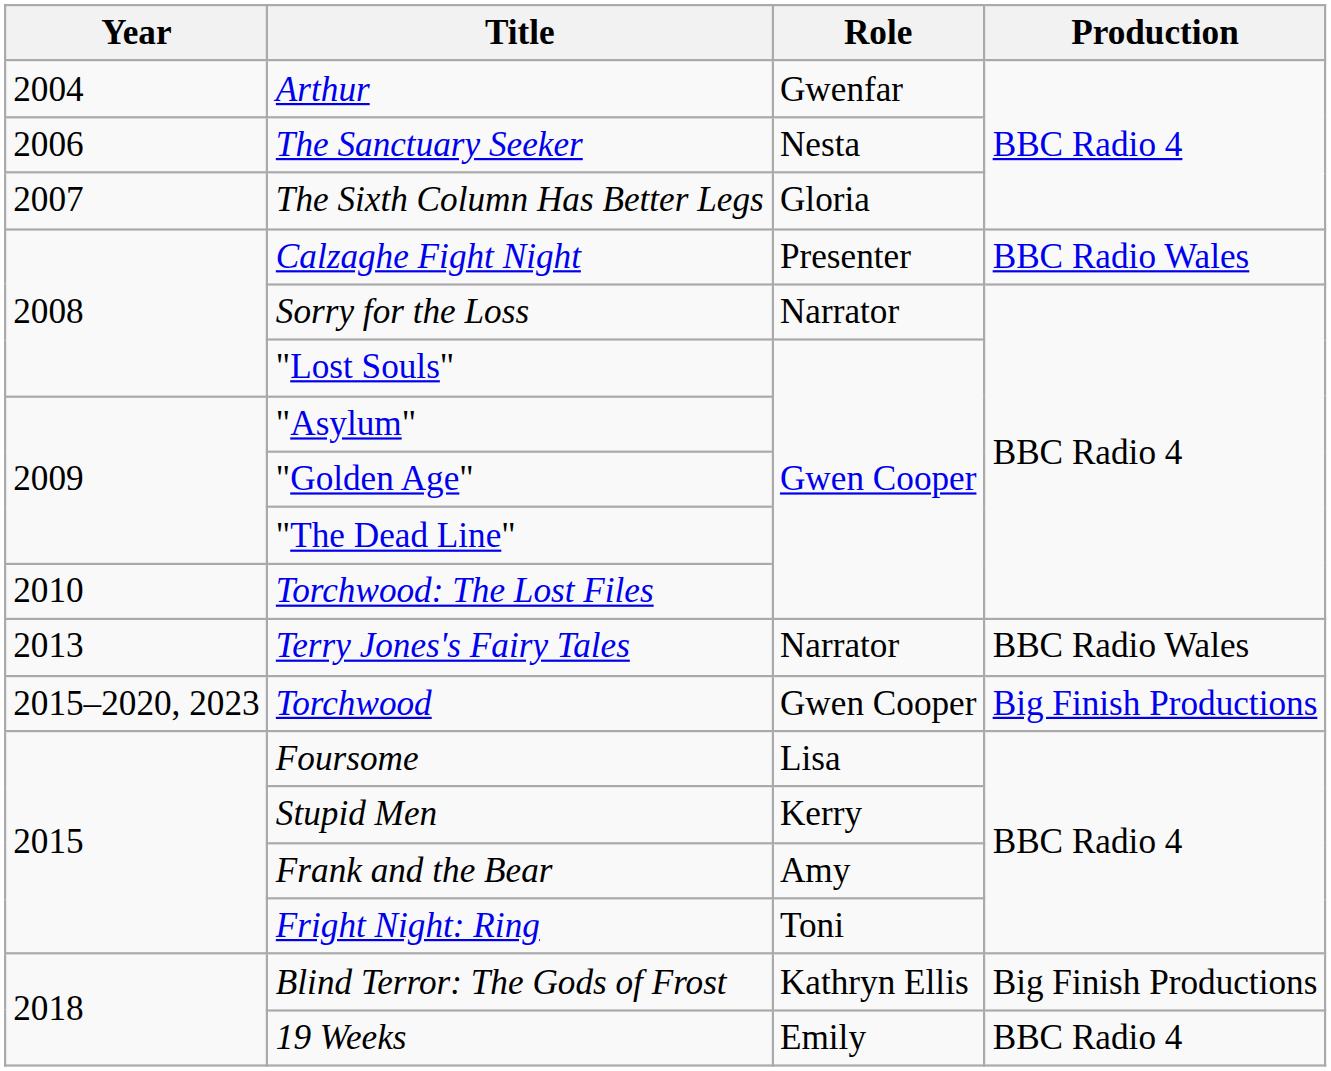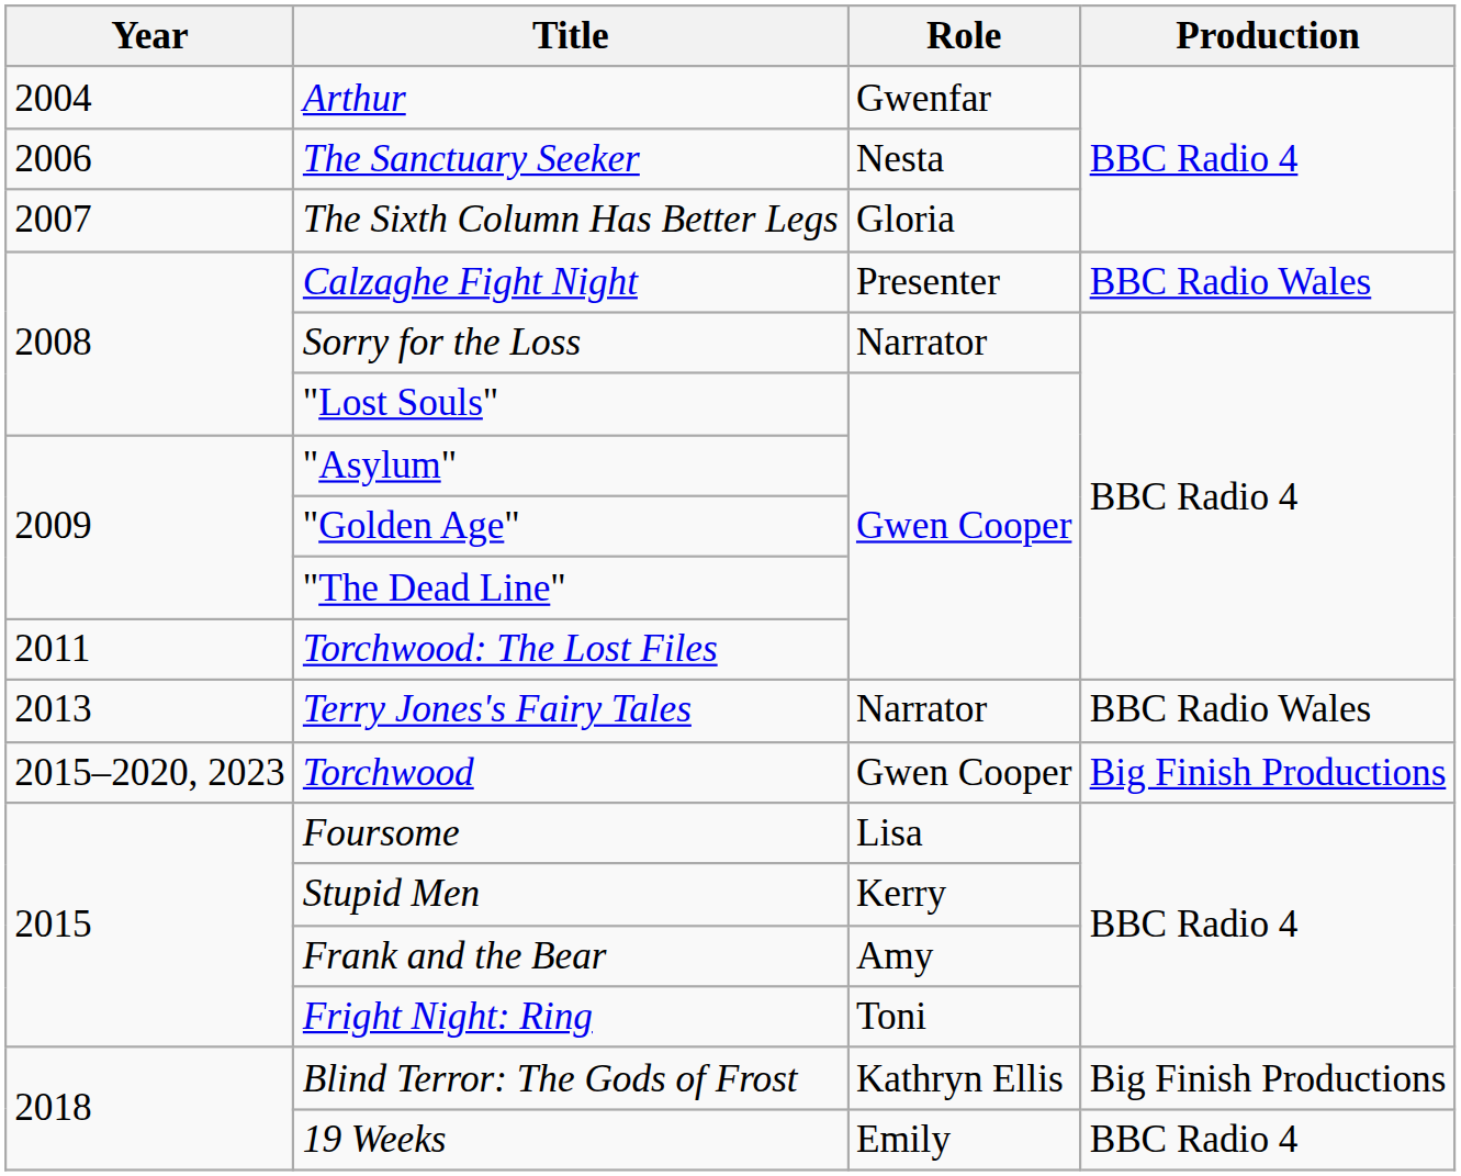 <table class="wikitable sortable">
 <tr>
 <th>Year</th>
 <th>Title</th>
 <th>Role</th>
 <th class="unsortable">Production</th>
 </tr>
 <tr>
 <td>2004</td>
 <td><em><a href='#'>Arthur</a></em></td>
 <td>Gwenfar</td>
 <td rowspan="3"><a href='#'>BBC Radio 4</a></td>
 </tr>
 <tr>
 <td>2006</td>
 <td><em><a href='#'>The Sanctuary Seeker</a></em></td>
 <td>Nesta</td>
 </tr>
 <tr>
 <td>2007</td>
 <td><em>The Sixth Column Has Better Legs</em></td>
 <td>Gloria</td>
 </tr>
 <tr>
 <td rowspan="3">2008</td>
 <td><em><a href='#'>Calzaghe Fight Night</a></em></td>
 <td>Presenter</td>
 <td><a href='#'>BBC Radio Wales</a></td>
 </tr>
 <tr>
 <td><em>Sorry for the Loss</em></td>
 <td>Narrator</td>
 <td rowspan="6">BBC Radio 4</td>
 </tr>
 <tr>
 <td>"<a href='#'>Lost Souls</a>"</td>
 <td rowspan="5"><a href='#'>Gwen Cooper</a></td>
 </tr>
 <tr>
 <td rowspan="3">2009</td>
 <td>"<a href='#'>Asylum</a>"</td>
 </tr>
 <tr>
 <td>"<a href='#'>Golden Age</a>"</td>
 </tr>
 <tr>
 <td>"<a href='#'>The Dead Line</a>"</td>
 </tr>
 <tr>
-<td>2010</td>
+<td>2011</td>
 <td><em><a href='#'>Torchwood: The Lost Files</a></em></td>
 </tr>
 <tr>
 <td>2013</td>
 <td><em><a href='#'>Terry Jones's Fairy Tales</a></em></td>
 <td>Narrator</td>
 <td>BBC Radio Wales</td>
 </tr>
 <tr>
 <td>2015–2020, 2023</td>
 <td><em><a href='#'>Torchwood</a></em></td>
 <td>Gwen Cooper</td>
 <td><a href='#'>Big Finish Productions</a></td>
 </tr>
 <tr>
 <td rowspan="4">2015</td>
 <td><em>Foursome</em></td>
 <td>Lisa</td>
 <td rowspan="4">BBC Radio 4</td>
 </tr>
 <tr>
 <td><em>Stupid Men</em></td>
 <td>Kerry</td>
 </tr>
 <tr>
 <td><em>Frank and the Bear</em></td>
 <td>Amy</td>
 </tr>
 <tr>
 <td><em><a href='#'>Fright Night: Ring</a></em></td>
 <td>Toni</td>
 </tr>
 <tr>
 <td rowspan="2">2018</td>
 <td><em>Blind Terror: The Gods of Frost</em></td>
 <td>Kathryn Ellis</td>
 <td>Big Finish Productions</td>
 </tr>
 <tr>
 <td><em>19 Weeks</em></td>
 <td>Emily</td>
 <td>BBC Radio 4</td>
 </tr>
 </table>
